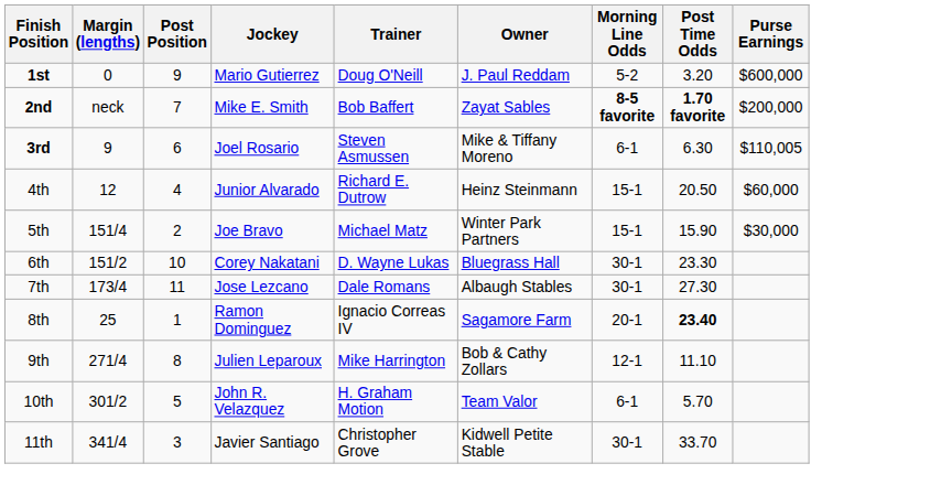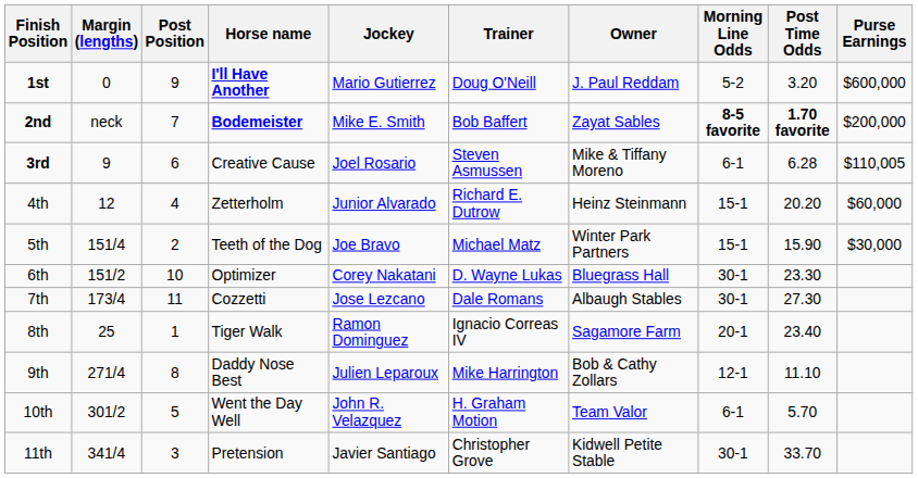 <table class="wikitable sortable" | border="2" cellpadding="1" style="border-collapse: collapse; font-size:90%">
 <tr>
 <th width="45px">Finish <br> Position</th>
 <th width="45px">Margin<br> <span>(<a href='#'>lengths</a>)</span></th>
 <th width="40px">Post <br> Position</th>
+<th width="110px">Horse name</th>
 <th width="110px">Jockey</th>
 <th width="110px">Trainer</th>
 <th width="120px">Owner</th>
 <th width="60px">Morning Line <br> Odds</th>
 <th width="60px">Post Time <br> Odds</th>
 <th width="65px">Purse <br> Earnings</th>
 </tr>
 <tr>
 <td align=center><strong>1<span>st</span></strong></td>
 <td align=center>0</td>
 <td align=center>9</td>
+<td><strong><a href='#'>I'll Have Another</a></strong></td>
 <td><a href='#'>Mario Gutierrez</a></td>
 <td><a href='#'>Doug O'Neill</a></td>
 <td><a href='#'>J. Paul Reddam</a></td>
 <td align=center>5-2</td>
 <td align=center>3.20</td>
 <td align=center>$600,000</td>
 </tr>
 <tr>
 <td align=center><strong>2<span>nd</span></strong></td>
 <td align="center">neck</td>
 <td align=center>7</td>
+<td><strong><a href='#'>Bodemeister</a></strong></td>
 <td><a href='#'>Mike E. Smith</a></td>
 <td><a href='#'>Bob Baffert</a></td>
 <td><a href='#'>Zayat Sables</a></td>
 <td align=center><strong>8-5</strong> <br><strong><span>favorite</span></strong></td>
 <td align=center><strong>1.70</strong> <br> <strong><span>favorite</span></strong></td>
 <td align=center>$200,000</td>
 </tr>
 <tr>
 <td align=center><strong>3<span>rd</span></strong></td>
 <td align=center>9</td>
 <td align=center>6</td>
+<td>Creative Cause</td>
 <td><a href='#'>Joel Rosario</a></td>
 <td><a href='#'>Steven Asmussen</a></td>
 <td>Mike & Tiffany Moreno</td>
 <td align=center>6-1</td>
-<td align=center>6.30</td>
+<td align=center>6.28</td>
 <td align=center>$110,005</td>
 </tr>
 <tr>
 <td align=center>4<span>th</span></td>
 <td align=center>12</td>
 <td align=center>4</td>
+<td>Zetterholm</td>
 <td><a href='#'>Junior Alvarado</a></td>
 <td><a href='#'>Richard E. Dutrow</a></td>
 <td>Heinz Steinmann</td>
 <td align=center>15-1</td>
-<td align=center>20.50</td>
+<td align=center>20.20</td>
 <td align=center>$60,000</td>
 </tr>
 <tr>
 <td align=center>5<span>th</span></td>
 <td align=center>15<span>1/4</span></td>
 <td align=center>2</td>
+<td>Teeth of the Dog</td>
 <td><a href='#'>Joe Bravo</a></td>
 <td><a href='#'>Michael Matz</a></td>
 <td>Winter Park Partners</td>
 <td align=center>15-1</td>
 <td align=center>15.90</td>
 <td align=center>$30,000</td>
 </tr>
 <tr>
 <td align=center>6<span>th</span></td>
 <td align=center>15<span>1/2</span></td>
 <td align=center>10</td>
+<td>Optimizer</td>
 <td><a href='#'>Corey Nakatani</a></td>
 <td><a href='#'>D. Wayne Lukas</a></td>
 <td><a href='#'>Bluegrass Hall</a></td>
 <td align=center>30-1</td>
 <td align=center>23.30</td>
 <td></td>
 </tr>
 <tr>
 <td align=center>7<span>th</span></td>
 <td align=center>17<span>3/4</span></td>
 <td align=center>11</td>
+<td>Cozzetti</td>
 <td><a href='#'>Jose Lezcano</a></td>
 <td><a href='#'>Dale Romans</a></td>
 <td>Albaugh Stables</td>
 <td align=center>30-1</td>
 <td align=center>27.30</td>
 <td></td>
 </tr>
 <tr>
 <td align=center>8<span>th</span></td>
 <td align=center>25</td>
 <td align=center>1</td>
+<td>Tiger Walk</td>
 <td><a href='#'>Ramon Dominguez</a></td>
 <td>Ignacio Correas IV</td>
 <td><a href='#'>Sagamore Farm</a></td>
 <td align=center>20-1</td>
-<td align=center><strong>23.40</strong></td>
+<td align=center>23.40</td>
 <td></td>
 </tr>
 <tr>
 <td align=center>9<span>th</span></td>
 <td align=center>27<span>1/4</span></td>
 <td align=center>8</td>
+<td>Daddy Nose Best</td>
 <td><a href='#'>Julien Leparoux</a></td>
 <td><a href='#'>Mike Harrington</a></td>
 <td>Bob & Cathy Zollars</td>
 <td align=center>12-1</td>
 <td align=center>11.10</td>
 <td></td>
 </tr>
 <tr>
 <td align=center>10<span>th</span></td>
 <td align=center>30<span>1/2</span></td>
 <td align=center>5</td>
+<td>Went the Day Well</td>
 <td><a href='#'>John R. Velazquez</a></td>
 <td><a href='#'>H. Graham Motion</a></td>
 <td><a href='#'>Team Valor</a></td>
 <td align=center>6-1</td>
 <td align=center>5.70</td>
 <td></td>
 </tr>
 <tr>
 <td align=center>11<span>th</span></td>
 <td align=center>34<span>1/4</span></td>
 <td align=center>3</td>
+<td>Pretension</td>
 <td>Javier Santiago</td>
 <td>Christopher Grove</td>
 <td>Kidwell Petite Stable</td>
 <td align=center>30-1</td>
 <td align=center>33.70</td>
 <td></td>
 </tr>
 </table>
